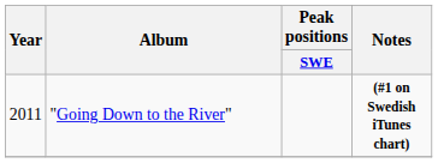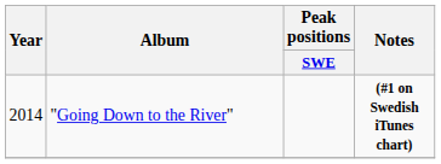 <table class="wikitable">
 <tr>
 <th rowspan="2" style="text-align:center; width:10px;">Year</th>
 <th rowspan="2" style="text-align:center; width:220px;">Album</th>
 <th style="text-align:center; width:20px;">Peak positions</th>
 <th rowspan="2" style="text-align:center; width:70px;">Notes</th>
 </tr>
 <tr>
 <th scope="col" style="width:3em;font-size:90%;"><a href='#'>SWE</a><br></th>
 </tr>
 <tr>
-<td style="text-align:center;">2011</td>
+<td style="text-align:center;">2014</td>
 <td>"<a href='#'>Going Down to the River</a>"</td>
 <td style="text-align:center;"></td>
 <td style="text-align:center;"><strong><small>(#1 on Swedish iTunes chart)</small></strong></td>
 </tr>
 <tr>
 </tr>
 </table>
